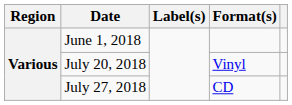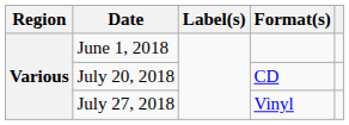 <table class="wikitable plainrowheaders">
 <tr>
 <th scope="col">Region</th>
 <th scope="col">Date</th>
 <th scope="col">Label(s)</th>
 <th scope="col">Format(s)</th>
 <th scope="col"></th>
 </tr>
 <tr>
 <th scope="row" rowspan="3">Various</th>
 <td>June 1, 2018</td>
 <td rowspan="3"></td>
 <td></td>
 <td style="text-align:center;"></td>
 </tr>
 <tr>
 <td>July 20, 2018</td>
-<td><a href='#'>Vinyl</a></td>
+<td><a href='#'>CD</a></td>
 <td style="text-align:center;"></td>
 </tr>
 <tr>
 <td>July 27, 2018</td>
-<td><a href='#'>CD</a></td>
+<td><a href='#'>Vinyl</a></td>
 <td style="text-align:center;"></td>
 </tr>
 </table>
